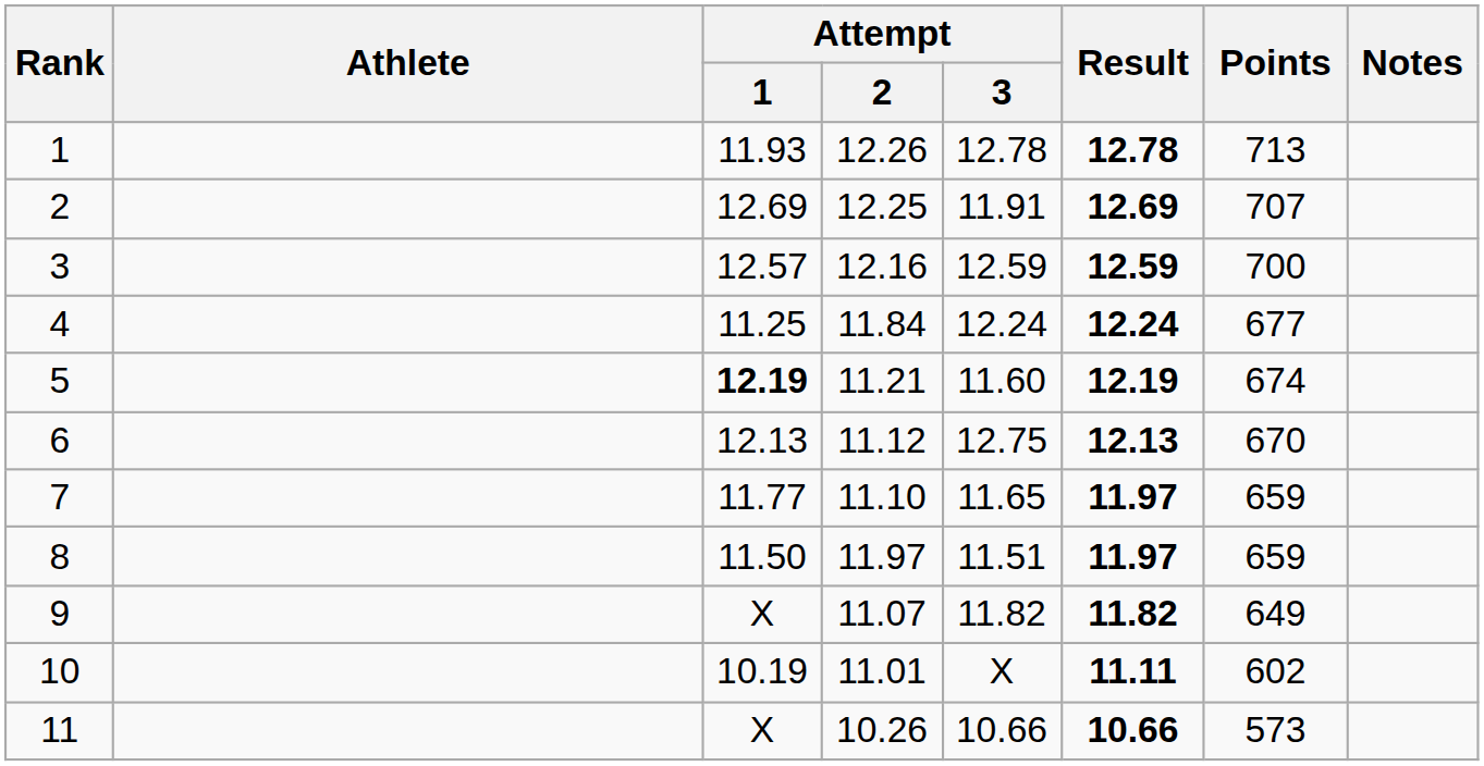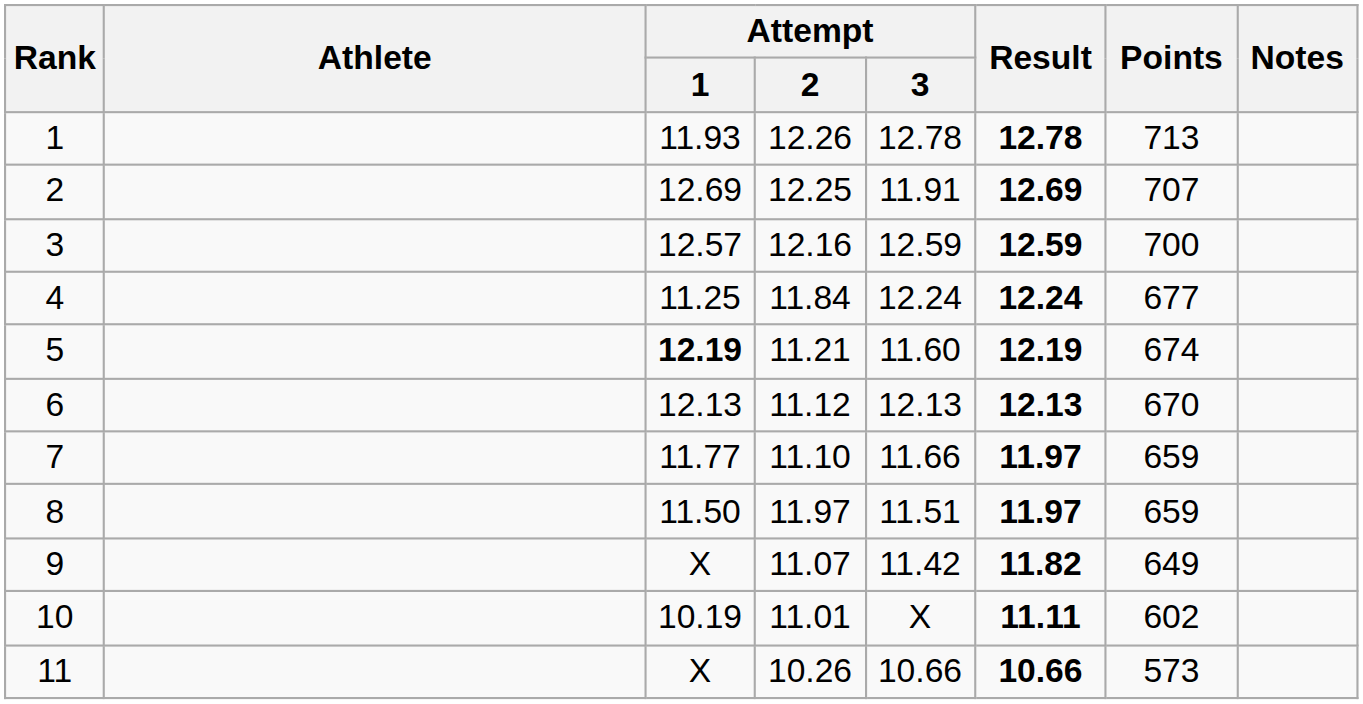 <table class="wikitable" style="text-align:center">
 <tr>
 <th rowspan=2 width=40>Rank</th>
 <th rowspan=2 width=250>Athlete</th>
 <th colspan=3>Attempt</th>
 <th rowspan=2 width=55>Result</th>
 <th rowspan=2 width=55>Points</th>
 <th rowspan=2 width=50>Notes</th>
 </tr>
 <tr>
 <th width=45>1</th>
 <th width=45>2</th>
 <th width=45>3</th>
 </tr>
 <tr>
 <td>1</td>
 <td align=left></td>
 <td>11.93</td>
 <td>12.26</td>
 <td>12.78</td>
 <td><strong>12.78</strong></td>
 <td>713</td>
 <td></td>
 </tr>
 <tr>
 <td>2</td>
 <td align=left></td>
 <td>12.69</td>
 <td>12.25</td>
 <td>11.91</td>
 <td><strong>12.69</strong></td>
 <td>707</td>
 <td></td>
 </tr>
 <tr>
 <td>3</td>
 <td align=left></td>
 <td>12.57</td>
 <td>12.16</td>
 <td>12.59</td>
 <td><strong>12.59</strong></td>
 <td>700</td>
 <td></td>
 </tr>
 <tr>
 <td>4</td>
 <td align=left></td>
 <td>11.25</td>
 <td>11.84</td>
 <td>12.24</td>
 <td><strong>12.24</strong></td>
 <td>677</td>
 <td></td>
 </tr>
 <tr>
 <td>5</td>
 <td align=left></td>
 <td><strong>12.19</strong></td>
 <td>11.21</td>
 <td>11.60</td>
 <td><strong>12.19</strong></td>
 <td>674</td>
 <td></td>
 </tr>
 <tr>
 <td>6</td>
 <td align=left></td>
 <td>12.13</td>
 <td>11.12</td>
-<td>12.75</td>
+<td>12.13</td>
 <td><strong>12.13</strong></td>
 <td>670</td>
 <td></td>
 </tr>
 <tr>
 <td>7</td>
 <td align=left></td>
 <td>11.77</td>
 <td>11.10</td>
-<td>11.65</td>
+<td>11.66</td>
 <td><strong>11.97</strong></td>
 <td>659</td>
 <td></td>
 </tr>
 <tr>
 <td>8</td>
 <td align=left></td>
 <td>11.50</td>
 <td>11.97</td>
 <td>11.51</td>
 <td><strong>11.97</strong></td>
 <td>659</td>
 <td></td>
 </tr>
 <tr>
 <td>9</td>
 <td align=left></td>
 <td>X</td>
 <td>11.07</td>
-<td>11.82</td>
+<td>11.42</td>
 <td><strong>11.82</strong></td>
 <td>649</td>
 <td></td>
 </tr>
 <tr>
 <td>10</td>
 <td align=left></td>
 <td>10.19</td>
 <td>11.01</td>
 <td>X</td>
 <td><strong>11.11</strong></td>
 <td>602</td>
 <td></td>
 </tr>
 <tr>
 <td>11</td>
 <td align=left></td>
 <td>X</td>
 <td>10.26</td>
 <td>10.66</td>
 <td><strong>10.66</strong></td>
 <td>573</td>
 <td></td>
 </tr>
 </table>
